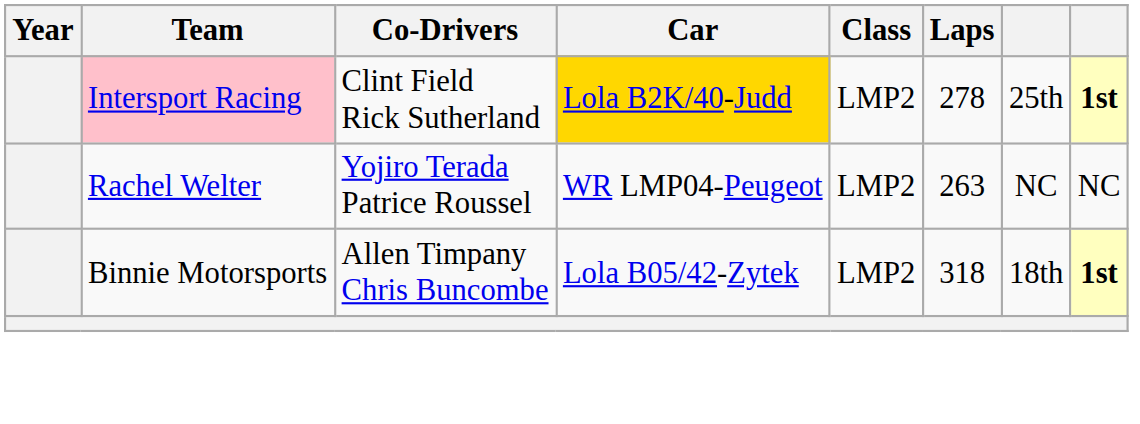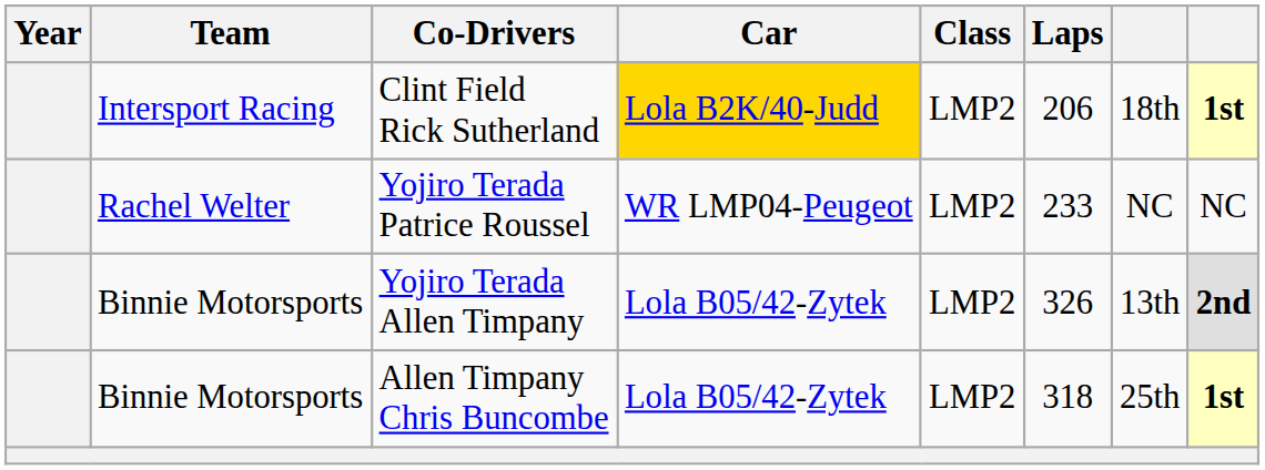 <table class="wikitable" style="font-size:90%">
 <tr>
 <th>Year</th>
 <th>Team</th>
 <th>Co-Drivers</th>
 <th>Car</th>
 <th>Class</th>
 <th>Laps</th>
 <th></th>
 <th></th>
 </tr>
 <tr align="center">
 <th></th>
-<td align="left" style="background: pink;"> <a href='#'>Intersport Racing</a></td>
+<td align="left"> <a href='#'>Intersport Racing</a></td>
 <td align="left"> Clint Field<br> Rick Sutherland</td>
 <td align="left" style="background: gold;"><a href='#'>Lola B2K/40</a>-<a href='#'>Judd</a></td>
 <td>LMP2</td>
-<td>278</td>
-<td>25th</td>
+<td>206</td>
+<td>18th</td>
 <td style="background:#FFFFBF;"><strong>1st</strong></td>
 </tr>
 <tr align="center">
 <th></th>
 <td align="left"> <a href='#'>Rachel Welter</a></td>
 <td align="left"> <a href='#'>Yojiro Terada</a><br> Patrice Roussel</td>
 <td align="left"><a href='#'>WR</a> LMP04-<a href='#'>Peugeot</a></td>
 <td>LMP2</td>
-<td>263</td>
+<td>233</td>
 <td>NC</td>
 <td>NC</td>
+</tr>
+<tr align="center">
+<th></th>
+<td align="left"> Binnie Motorsports</td>
+<td align="left"> <a href='#'>Yojiro Terada</a><br> Allen Timpany</td>
+<td align="left"><a href='#'>Lola B05/42</a>-<a href='#'>Zytek</a></td>
+<td>LMP2</td>
+<td>326</td>
+<td>13th</td>
+<td style="background:#DFDFDF;"><strong>2nd</strong></td>
 </tr>
 <tr align="center">
 <th></th>
 <td align="left"> Binnie Motorsports</td>
 <td align="left"> Allen Timpany<br> <a href='#'>Chris Buncombe</a></td>
 <td align="left"><a href='#'>Lola B05/42</a>-<a href='#'>Zytek</a></td>
 <td>LMP2</td>
 <td>318</td>
-<td>18th</td>
+<td>25th</td>
 <td style="background:#FFFFBF;"><strong>1st</strong></td>
 </tr>
 <tr>
 <th colspan="8"></th>
 </tr>
 </table>
